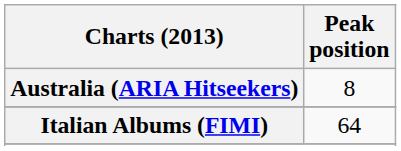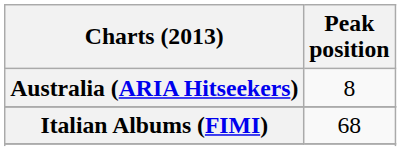 <table class="wikitable sortable plainrowheaders" style="text-align:center;">
 <tr>
 <th scope="col">Charts (2013)</th>
 <th scope="col">Peak<br>position</th>
 </tr>
 <tr>
 <th scope="row">Australia (<a href='#'>ARIA Hitseekers</a>)</th>
 <td>8</td>
 </tr>
 <tr>
 </tr>
 <tr>
 </tr>
 <tr>
 </tr>
 <tr>
 </tr>
 <tr>
 </tr>
 <tr>
 </tr>
 <tr>
 </tr>
 <tr>
 </tr>
 <tr>
 <th scope="row">Italian Albums (<a href='#'>FIMI</a>)</th>
-<td>64</td>
+<td>68</td>
 </tr>
 <tr>
 </tr>
 <tr>
 </tr>
 <tr>
 </tr>
 <tr>
 </tr>
 <tr>
 </tr>
 </table>
